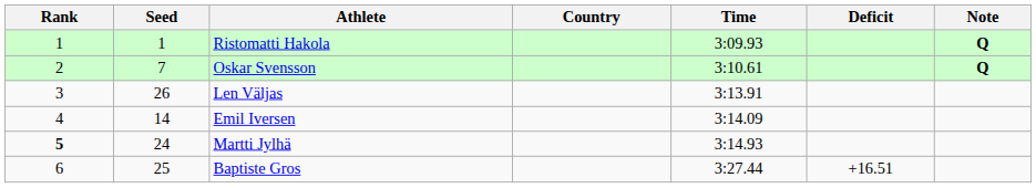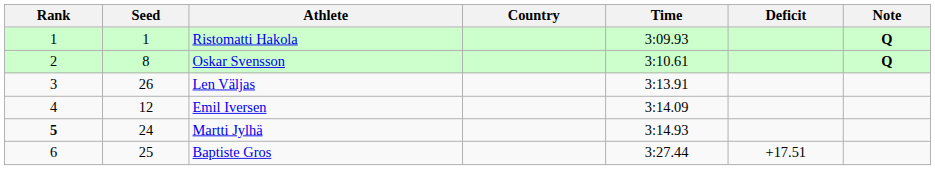 <table class="wikitable sortable" style="text-align:center" width=65%>
 <tr>
 <th>Rank</th>
 <th>Seed</th>
 <th>Athlete</th>
 <th>Country</th>
 <th>Time</th>
 <th>Deficit</th>
 <th>Note</th>
 </tr>
 <tr bgcolor="#ccffcc">
 <td>1</td>
 <td>1</td>
 <td align="left"><a href='#'>Ristomatti Hakola</a></td>
 <td align="left"></td>
 <td>3:09.93</td>
 <td></td>
 <td><strong>Q</strong></td>
 </tr>
 <tr bgcolor="#ccffcc">
 <td>2</td>
-<td>7</td>
+<td>8</td>
 <td align="left"><a href='#'>Oskar Svensson</a></td>
 <td align="left"></td>
 <td>3:10.61</td>
 <td></td>
 <td><strong>Q</strong></td>
 </tr>
 <tr>
 <td>3</td>
 <td>26</td>
 <td align="left"><a href='#'>Len Väljas</a></td>
 <td align="left"></td>
 <td>3:13.91</td>
 <td></td>
 <td></td>
 </tr>
 <tr>
 <td>4</td>
-<td>14</td>
+<td>12</td>
 <td align="left"><a href='#'>Emil Iversen</a></td>
 <td align="left"></td>
 <td>3:14.09</td>
 <td></td>
 <td></td>
 </tr>
 <tr>
 <td><strong>5</strong></td>
 <td>24</td>
 <td align="left"><a href='#'>Martti Jylhä</a></td>
 <td align="left"></td>
 <td>3:14.93</td>
 <td></td>
 <td></td>
 </tr>
 <tr>
 <td>6</td>
 <td>25</td>
 <td align="left"><a href='#'>Baptiste Gros</a></td>
 <td align="left"></td>
 <td>3:27.44</td>
-<td>+16.51</td>
+<td>+17.51</td>
 <td></td>
 </tr>
 </table>
